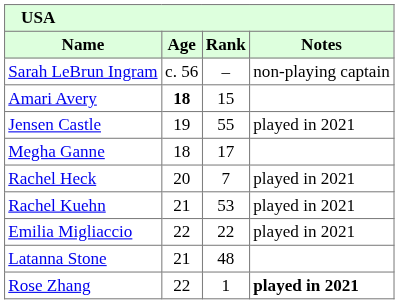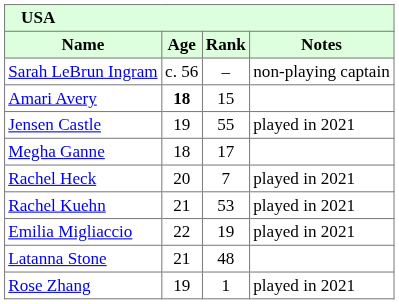 <table border="1" cellpadding="3" style="border-collapse: collapse;">
 <tr style="background:#ddffdd;">
 <td colspan="6">   <strong>USA</strong></td>
 </tr>
 <tr style="background:#ddffdd;">
 <th>Name</th>
 <th>Age</th>
 <th>Rank</th>
 <th>Notes</th>
 </tr>
 <tr>
 <td><a href='#'>Sarah LeBrun Ingram</a></td>
 <td align=center>c. 56</td>
 <td align=center>–</td>
 <td>non-playing captain</td>
 </tr>
 <tr>
 <td><a href='#'>Amari Avery</a></td>
 <td align=center><strong>18</strong></td>
 <td align=center>15</td>
 <td></td>
 </tr>
 <tr>
 <td><a href='#'>Jensen Castle</a></td>
 <td align=center>19</td>
 <td align=center>55</td>
 <td>played in 2021</td>
 </tr>
 <tr>
 <td><a href='#'>Megha Ganne</a></td>
 <td align=center>18</td>
 <td align=center>17</td>
 <td></td>
 </tr>
 <tr>
 <td><a href='#'>Rachel Heck</a></td>
 <td align=center>20</td>
 <td align=center>7</td>
 <td>played in 2021</td>
 </tr>
 <tr>
 <td><a href='#'>Rachel Kuehn</a></td>
 <td align=center>21</td>
 <td align=center>53</td>
 <td>played in 2021</td>
 </tr>
 <tr>
 <td><a href='#'>Emilia Migliaccio</a></td>
 <td align=center>22</td>
-<td align=center>22</td>
+<td align=center>19</td>
 <td>played in 2021</td>
 </tr>
 <tr>
 <td><a href='#'>Latanna Stone</a></td>
 <td align=center>21</td>
 <td align=center>48</td>
 <td></td>
 </tr>
 <tr>
 <td><a href='#'>Rose Zhang</a></td>
-<td align=center>22</td>
+<td align=center>19</td>
 <td align=center>1</td>
-<td><strong>played in 2021</strong></td>
+<td>played in 2021</td>
 </tr>
 </table>
